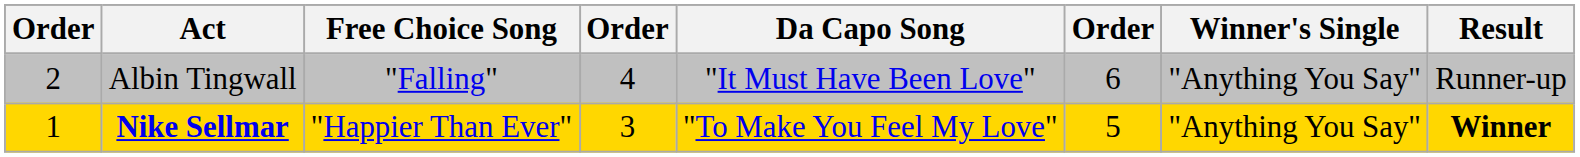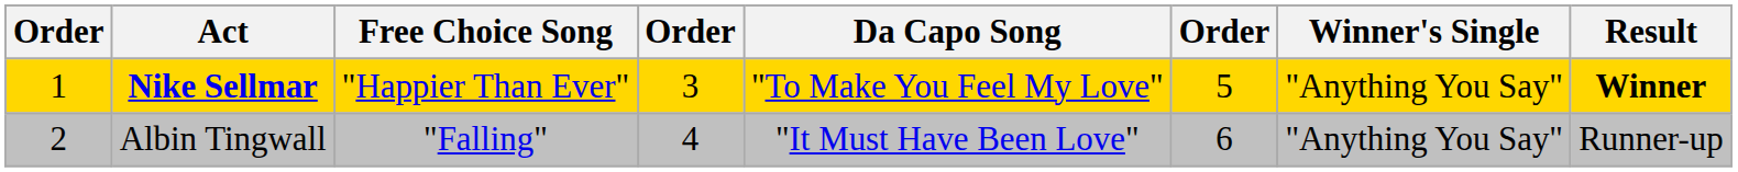 <table class="wikitable plainrowheaders" style="text-align:center;">
 <tr>
 <th>Order</th>
 <th>Act</th>
 <th>Free Choice Song</th>
 <th>Order</th>
 <th>Da Capo Song</th>
 <th>Order</th>
 <th>Winner's Single</th>
 <th>Result</th>
 </tr>
+<tr style="background:gold;">
+<td>1</td>
+<td><strong><a href='#'>Nike Sellmar</a></strong></td>
+<td>"<a href='#'>Happier Than Ever</a>"</td>
+<td>3</td>
+<td>"<a href='#'>To Make You Feel My Love</a>"</td>
+<td>5</td>
+<td>"Anything You Say"</td>
+<td><strong>Winner</strong></td>
+</tr>
 <tr style="background:silver;">
 <td>2</td>
 <td>Albin Tingwall</td>
 <td>"<a href='#'>Falling</a>"</td>
 <td>4</td>
 <td>"<a href='#'>It Must Have Been Love</a>"</td>
 <td>6</td>
 <td>"Anything You Say"</td>
 <td>Runner-up</td>
 </tr>
-<tr style="background:gold;">
-<td>1</td>
-<td><strong><a href='#'>Nike Sellmar</a></strong></td>
-<td>"<a href='#'>Happier Than Ever</a>"</td>
-<td>3</td>
-<td>"<a href='#'>To Make You Feel My Love</a>"</td>
-<td>5</td>
-<td>"Anything You Say"</td>
-<td><strong>Winner</strong></td>
-</tr>
 </table>
